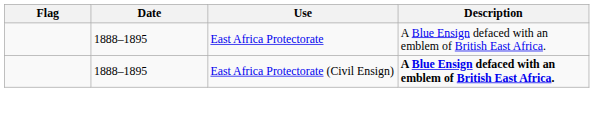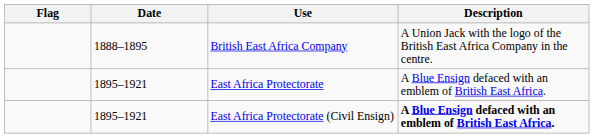 <table class="wikitable">
 <tr style="background:#efefef;">
 <th style="width:110px;">Flag</th>
 <th style="width:150px;">Date</th>
 <th style="width:250px;">Use</th>
 <th style="width:250px;">Description</th>
 </tr>
 <tr>
 <td></td>
 <td>1888–1895</td>
+<td><a href='#'>British East Africa Company</a></td>
+<td>A Union Jack with the logo of the British East Africa Company in the centre.</td>
+</tr>
+<tr>
+<td></td>
+<td>1895–1921</td>
 <td><a href='#'>East Africa Protectorate</a></td>
 <td>A <a href='#'>Blue Ensign</a> defaced with an emblem of <a href='#'>British East Africa</a>.</td>
 </tr>
 <tr>
 <td></td>
-<td>1888–1895</td>
+<td>1895–1921</td>
 <td><a href='#'>East Africa Protectorate</a> (Civil Ensign)</td>
 <td><strong>A <a href='#'>Blue Ensign</a> defaced with an emblem of <a href='#'>British East Africa</a>.</strong></td>
 </tr>
 </table>
